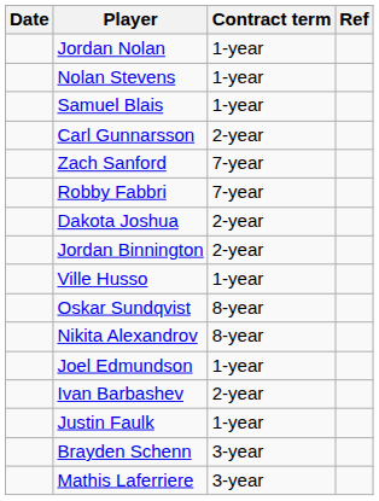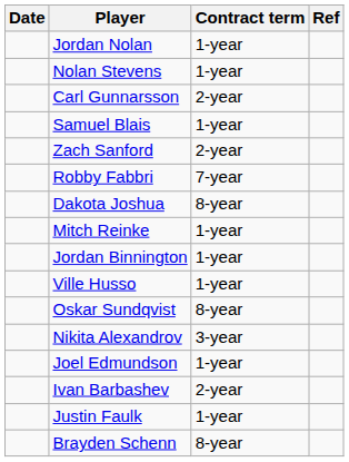 <table class="wikitable">
 <tr>
 <th>Date</th>
 <th>Player</th>
 <th>Contract term</th>
 <th>Ref</th>
 </tr>
 <tr>
 <td></td>
 <td><a href='#'>Jordan Nolan</a></td>
 <td>1-year</td>
 <td></td>
 </tr>
 <tr>
 <td></td>
 <td><a href='#'>Nolan Stevens</a></td>
 <td>1-year</td>
 <td></td>
 </tr>
 <tr>
 <td></td>
+<td><a href='#'>Carl Gunnarsson</a></td>
+<td>2-year</td>
+<td></td>
+</tr>
+<tr>
+<td></td>
 <td><a href='#'>Samuel Blais</a></td>
 <td>1-year</td>
 <td></td>
 </tr>
 <tr>
 <td></td>
-<td><a href='#'>Carl Gunnarsson</a></td>
+<td><a href='#'>Zach Sanford</a></td>
 <td>2-year</td>
-<td></td>
-</tr>
-<tr>
-<td></td>
-<td><a href='#'>Zach Sanford</a></td>
-<td>7-year</td>
 <td></td>
 </tr>
 <tr>
 <td></td>
 <td><a href='#'>Robby Fabbri</a></td>
 <td>7-year</td>
 <td></td>
 </tr>
 <tr>
 <td></td>
 <td><a href='#'>Dakota Joshua</a></td>
-<td>2-year</td>
+<td>8-year</td>
+<td></td>
+</tr>
+<tr>
+<td></td>
+<td><a href='#'>Mitch Reinke</a></td>
+<td>1-year</td>
 <td></td>
 </tr>
 <tr>
 <td></td>
 <td><a href='#'>Jordan Binnington</a></td>
-<td>2-year</td>
+<td>1-year</td>
 <td></td>
 </tr>
 <tr>
 <td></td>
 <td><a href='#'>Ville Husso</a></td>
 <td>1-year</td>
 <td></td>
 </tr>
 <tr>
 <td></td>
 <td><a href='#'>Oskar Sundqvist</a></td>
 <td>8-year</td>
 <td></td>
 </tr>
 <tr>
 <td></td>
 <td><a href='#'>Nikita Alexandrov</a></td>
-<td>8-year</td>
+<td>3-year</td>
 <td></td>
 </tr>
 <tr>
 <td></td>
 <td><a href='#'>Joel Edmundson</a></td>
 <td>1-year</td>
 <td></td>
 </tr>
 <tr>
 <td></td>
 <td><a href='#'>Ivan Barbashev</a></td>
 <td>2-year</td>
 <td></td>
 </tr>
 <tr>
 <td></td>
 <td><a href='#'>Justin Faulk</a></td>
 <td>1-year</td>
 <td></td>
 </tr>
 <tr>
 <td></td>
 <td><a href='#'>Brayden Schenn</a></td>
-<td>3-year</td>
-<td></td>
-</tr>
-<tr>
-<td></td>
-<td><a href='#'>Mathis Laferriere</a></td>
-<td>3-year</td>
+<td>8-year</td>
 <td></td>
 </tr>
 </table>
